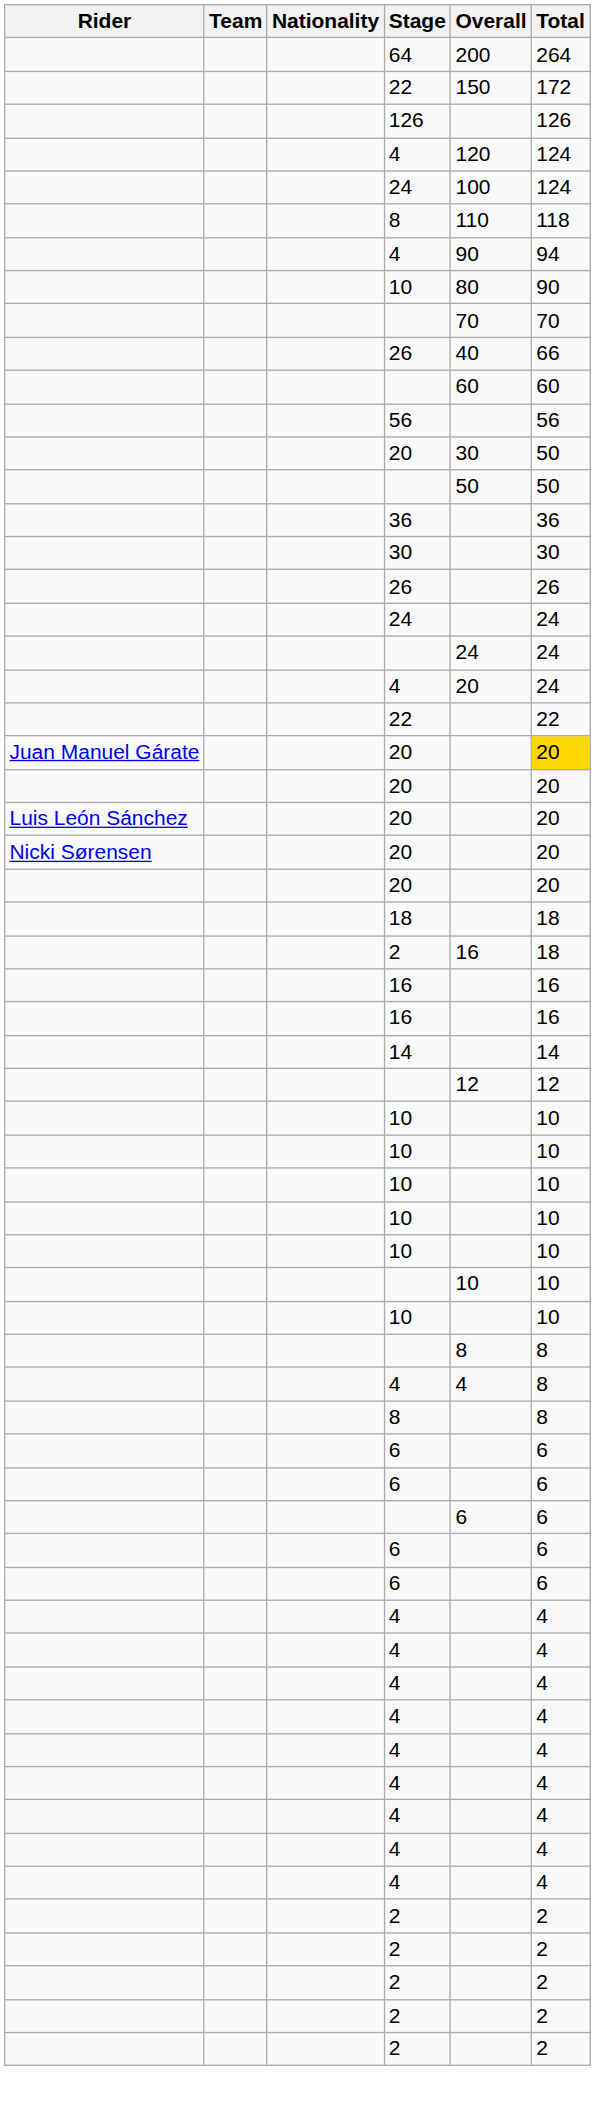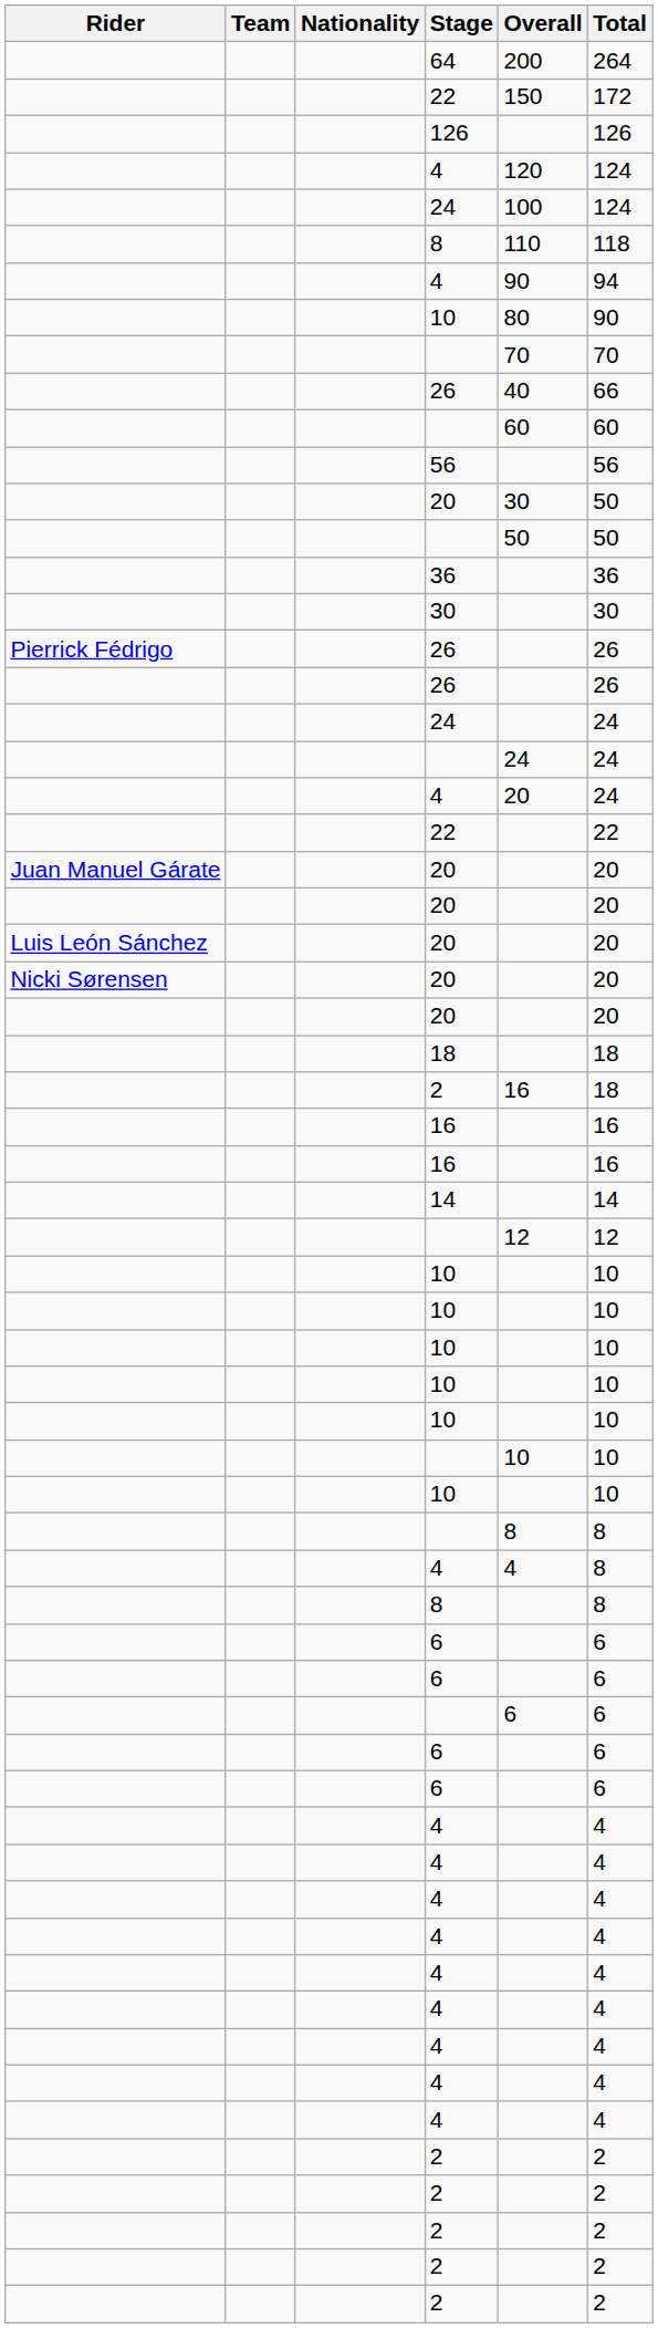 <table class="wikitable sortable">
 <tr>
 <th scope="col">Rider</th>
 <th>Team</th>
 <th>Nationality</th>
 <th>Stage</th>
 <th>Overall</th>
 <th>Total</th>
 </tr>
 <tr>
 <td></td>
 <td></td>
 <td></td>
 <td>64</td>
 <td>200</td>
 <td>264</td>
 </tr>
 <tr>
 <td></td>
 <td></td>
 <td></td>
 <td>22</td>
 <td>150</td>
 <td>172</td>
 </tr>
 <tr>
 <td></td>
 <td></td>
 <td></td>
 <td>126</td>
 <td></td>
 <td>126</td>
 </tr>
 <tr>
 <td></td>
 <td></td>
 <td></td>
 <td>4</td>
 <td>120</td>
 <td>124</td>
 </tr>
 <tr>
 <td></td>
 <td></td>
 <td></td>
 <td>24</td>
 <td>100</td>
 <td>124</td>
 </tr>
 <tr>
 <td></td>
 <td></td>
 <td></td>
 <td>8</td>
 <td>110</td>
 <td>118</td>
 </tr>
 <tr>
 <td></td>
 <td></td>
 <td></td>
 <td>4</td>
 <td>90</td>
 <td>94</td>
 </tr>
 <tr>
 <td></td>
 <td></td>
 <td></td>
 <td>10</td>
 <td>80</td>
 <td>90</td>
 </tr>
 <tr>
 <td></td>
 <td></td>
 <td></td>
 <td></td>
 <td>70</td>
 <td>70</td>
 </tr>
 <tr>
 <td></td>
 <td></td>
 <td></td>
 <td>26</td>
 <td>40</td>
 <td>66</td>
 </tr>
 <tr>
 <td></td>
 <td></td>
 <td></td>
 <td></td>
 <td>60</td>
 <td>60</td>
 </tr>
 <tr>
 <td></td>
 <td></td>
 <td></td>
 <td>56</td>
 <td></td>
 <td>56</td>
 </tr>
 <tr>
 <td></td>
 <td></td>
 <td></td>
 <td>20</td>
 <td>30</td>
 <td>50</td>
 </tr>
 <tr>
 <td></td>
 <td></td>
 <td></td>
 <td></td>
 <td>50</td>
 <td>50</td>
 </tr>
 <tr>
 <td></td>
 <td></td>
 <td></td>
 <td>36</td>
 <td></td>
 <td>36</td>
 </tr>
 <tr>
 <td></td>
 <td></td>
 <td></td>
 <td>30</td>
 <td></td>
 <td>30</td>
 </tr>
 <tr>
+<td><a href='#'>Pierrick Fédrigo</a></td>
+<td></td>
+<td></td>
+<td>26</td>
+<td></td>
+<td>26</td>
+</tr>
+<tr>
 <td></td>
 <td></td>
 <td></td>
 <td>26</td>
 <td></td>
 <td>26</td>
 </tr>
 <tr>
 <td></td>
 <td></td>
 <td></td>
 <td>24</td>
 <td></td>
 <td>24</td>
 </tr>
 <tr>
 <td></td>
 <td></td>
 <td></td>
 <td></td>
 <td>24</td>
 <td>24</td>
 </tr>
 <tr>
 <td></td>
 <td></td>
 <td></td>
 <td>4</td>
 <td>20</td>
 <td>24</td>
 </tr>
 <tr>
 <td></td>
 <td></td>
 <td></td>
 <td>22</td>
 <td></td>
 <td>22</td>
 </tr>
 <tr>
 <td><a href='#'>Juan Manuel Gárate</a></td>
 <td></td>
 <td></td>
 <td>20</td>
 <td></td>
-<td style="background: gold;">20</td>
+<td>20</td>
 </tr>
 <tr>
 <td></td>
 <td></td>
 <td></td>
 <td>20</td>
 <td></td>
 <td>20</td>
 </tr>
 <tr>
 <td><a href='#'>Luis León Sánchez</a></td>
 <td></td>
 <td></td>
 <td>20</td>
 <td></td>
 <td>20</td>
 </tr>
 <tr>
 <td><a href='#'>Nicki Sørensen</a></td>
 <td></td>
 <td></td>
 <td>20</td>
 <td></td>
 <td>20</td>
 </tr>
 <tr>
 <td></td>
 <td></td>
 <td></td>
 <td>20</td>
 <td></td>
 <td>20</td>
 </tr>
 <tr>
 <td><s></s></td>
 <td><s></s></td>
 <td></td>
 <td>18</td>
 <td></td>
 <td>18</td>
 </tr>
 <tr>
 <td></td>
 <td></td>
 <td></td>
 <td>2</td>
 <td>16</td>
 <td>18</td>
 </tr>
 <tr>
 <td></td>
 <td></td>
 <td></td>
 <td>16</td>
 <td></td>
 <td>16</td>
 </tr>
 <tr>
 <td></td>
 <td></td>
 <td></td>
 <td>16</td>
 <td></td>
 <td>16</td>
 </tr>
 <tr>
 <td></td>
 <td></td>
 <td></td>
 <td>14</td>
 <td></td>
 <td>14</td>
 </tr>
 <tr>
 <td></td>
 <td></td>
 <td></td>
 <td></td>
 <td>12</td>
 <td>12</td>
 </tr>
 <tr>
 <td></td>
 <td></td>
 <td></td>
 <td>10</td>
 <td></td>
 <td>10</td>
 </tr>
 <tr>
 <td></td>
 <td></td>
 <td></td>
 <td>10</td>
 <td></td>
 <td>10</td>
 </tr>
 <tr>
 <td></td>
 <td></td>
 <td></td>
 <td>10</td>
 <td></td>
 <td>10</td>
 </tr>
 <tr>
 <td></td>
 <td></td>
 <td></td>
 <td>10</td>
 <td></td>
 <td>10</td>
 </tr>
 <tr>
 <td></td>
 <td></td>
 <td></td>
 <td>10</td>
 <td></td>
 <td>10</td>
 </tr>
 <tr>
 <td></td>
 <td></td>
 <td></td>
 <td></td>
 <td>10</td>
 <td>10</td>
 </tr>
 <tr>
 <td></td>
 <td></td>
 <td></td>
 <td>10</td>
 <td></td>
 <td>10</td>
 </tr>
 <tr>
 <td></td>
 <td></td>
 <td></td>
 <td></td>
 <td>8</td>
 <td>8</td>
 </tr>
 <tr>
 <td></td>
 <td></td>
 <td></td>
 <td>4</td>
 <td>4</td>
 <td>8</td>
 </tr>
 <tr>
 <td></td>
 <td></td>
 <td></td>
 <td>8</td>
 <td></td>
 <td>8</td>
 </tr>
 <tr>
 <td></td>
 <td></td>
 <td></td>
 <td>6</td>
 <td></td>
 <td>6</td>
 </tr>
 <tr>
 <td></td>
 <td></td>
 <td></td>
 <td>6</td>
 <td></td>
 <td>6</td>
 </tr>
 <tr>
 <td></td>
 <td></td>
 <td></td>
 <td></td>
 <td>6</td>
 <td>6</td>
 </tr>
 <tr>
 <td></td>
 <td></td>
 <td></td>
 <td>6</td>
 <td></td>
 <td>6</td>
 </tr>
 <tr>
 <td></td>
 <td></td>
 <td></td>
 <td>6</td>
 <td></td>
 <td>6</td>
 </tr>
 <tr>
 <td></td>
 <td></td>
 <td></td>
 <td>4</td>
 <td></td>
 <td>4</td>
 </tr>
 <tr>
 <td></td>
 <td></td>
 <td></td>
 <td>4</td>
 <td></td>
 <td>4</td>
 </tr>
 <tr>
 <td></td>
 <td></td>
 <td></td>
 <td>4</td>
 <td></td>
 <td>4</td>
 </tr>
 <tr>
 <td></td>
 <td></td>
 <td></td>
 <td>4</td>
 <td></td>
 <td>4</td>
 </tr>
 <tr>
 <td></td>
 <td></td>
 <td></td>
 <td>4</td>
 <td></td>
 <td>4</td>
 </tr>
 <tr>
 <td></td>
 <td></td>
 <td></td>
 <td>4</td>
 <td></td>
 <td>4</td>
 </tr>
 <tr>
 <td></td>
 <td></td>
 <td></td>
 <td>4</td>
 <td></td>
 <td>4</td>
 </tr>
 <tr>
 <td></td>
 <td></td>
 <td></td>
 <td>4</td>
 <td></td>
 <td>4</td>
 </tr>
 <tr>
 <td></td>
 <td></td>
 <td></td>
 <td>4</td>
 <td></td>
 <td>4</td>
 </tr>
 <tr>
 <td></td>
 <td></td>
 <td></td>
 <td>2</td>
 <td></td>
 <td>2</td>
 </tr>
 <tr>
 <td></td>
 <td></td>
 <td></td>
 <td>2</td>
 <td></td>
 <td>2</td>
 </tr>
 <tr>
 <td></td>
 <td></td>
 <td></td>
 <td>2</td>
 <td></td>
 <td>2</td>
 </tr>
 <tr>
 <td></td>
 <td></td>
 <td></td>
 <td>2</td>
 <td></td>
 <td>2</td>
 </tr>
 <tr>
 <td></td>
 <td></td>
 <td></td>
 <td>2</td>
 <td></td>
 <td>2</td>
 </tr>
 </table>
